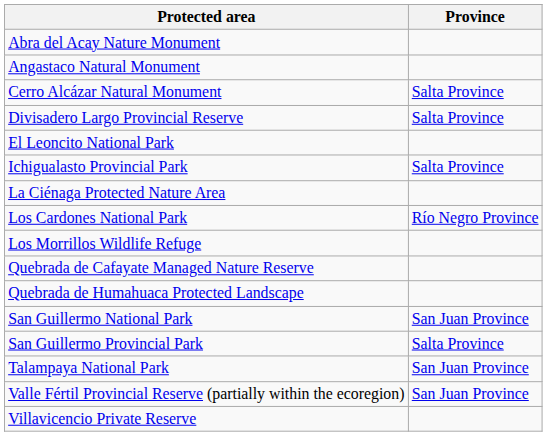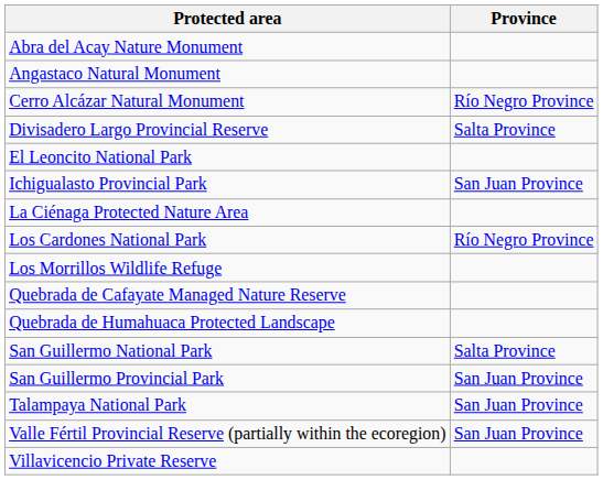 <table class="wikitable sortable">
 <tr>
 <th>Protected area</th>
 <th>Province</th>
 </tr>
 <tr>
 <td><a href='#'>Abra del Acay Nature Monument</a></td>
 <td></td>
 </tr>
 <tr>
 <td><a href='#'>Angastaco Natural Monument</a></td>
 <td></td>
 </tr>
 <tr>
 <td><a href='#'>Cerro Alcázar Natural Monument</a></td>
-<td><a href='#'>Salta Province</a></td>
+<td><a href='#'>Río Negro Province</a></td>
 </tr>
 <tr>
 <td><a href='#'>Divisadero Largo Provincial Reserve</a></td>
 <td><a href='#'>Salta Province</a></td>
 </tr>
 <tr>
 <td><a href='#'>El Leoncito National Park</a></td>
 <td></td>
 </tr>
 <tr>
 <td><a href='#'>Ichigualasto Provincial Park</a></td>
-<td><a href='#'>Salta Province</a></td>
+<td><a href='#'>San Juan Province</a></td>
 </tr>
 <tr>
 <td><a href='#'>La Ciénaga Protected Nature Area</a></td>
 <td></td>
 </tr>
 <tr>
 <td><a href='#'>Los Cardones National Park</a></td>
 <td><a href='#'>Río Negro Province</a></td>
 </tr>
 <tr>
 <td><a href='#'>Los Morrillos Wildlife Refuge</a></td>
 <td></td>
 </tr>
 <tr>
 <td><a href='#'>Quebrada de Cafayate Managed Nature Reserve</a></td>
 <td></td>
 </tr>
 <tr>
 <td><a href='#'>Quebrada de Humahuaca Protected Landscape</a></td>
 <td></td>
 </tr>
 <tr>
 <td><a href='#'>San Guillermo National Park</a></td>
-<td><a href='#'>San Juan Province</a></td>
+<td><a href='#'>Salta Province</a></td>
 </tr>
 <tr>
 <td><a href='#'>San Guillermo Provincial Park</a></td>
-<td><a href='#'>Salta Province</a></td>
+<td><a href='#'>San Juan Province</a></td>
 </tr>
 <tr>
 <td><a href='#'>Talampaya National Park</a></td>
 <td><a href='#'>San Juan Province</a></td>
 </tr>
 <tr>
 <td><a href='#'>Valle Fértil Provincial Reserve</a> (partially within the ecoregion)</td>
 <td><a href='#'>San Juan Province</a></td>
 </tr>
 <tr>
 <td><a href='#'>Villavicencio Private Reserve</a></td>
 <td></td>
 </tr>
 </table>
